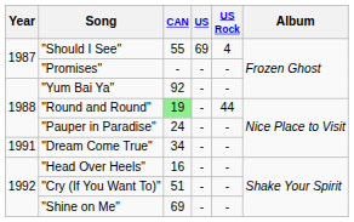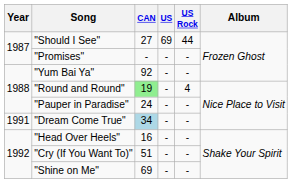 <table class="wikitable">
 <tr>
 <th>Year</th>
 <th>Song</th>
 <th><small><a href='#'>CAN</a></small></th>
 <th><small><a href='#'>US</a></small></th>
 <th><small><a href='#'>US<br>Rock</a></small></th>
 <th>Album</th>
 </tr>
 <tr>
 <td rowspan=2>1987</td>
 <td>"Should I See"</td>
-<td align="center">55</td>
+<td align="center">27</td>
 <td align="center">69</td>
-<td align="center">4</td>
+<td align="center">44</td>
 <td rowspan=3><em>Frozen Ghost</em></td>
 </tr>
 <tr>
 <td>"Promises"</td>
 <td align="center">-</td>
 <td align="center">-</td>
 <td align="center">-</td>
 </tr>
 <tr>
 <td rowspan=3>1988</td>
 <td>"Yum Bai Ya"</td>
 <td align="center">92</td>
 <td align="center">-</td>
 <td align="center">-</td>
 </tr>
 <tr>
 <td>"Round and Round"</td>
 <td align="center" style="background: lightgreen;">19</td>
 <td align="center">-</td>
-<td align="center">44</td>
+<td align="center">4</td>
 <td rowspan=3><em>Nice Place to Visit</em></td>
 </tr>
 <tr>
 <td>"Pauper in Paradise"</td>
 <td align="center">24</td>
 <td align="center">-</td>
 <td align="center">-</td>
 </tr>
 <tr>
 <td>1991</td>
 <td>"Dream Come True"</td>
-<td align="center">34</td>
+<td align="center" style="background: lightblue;">34</td>
 <td align="center">-</td>
 <td align="center">-</td>
 </tr>
 <tr>
 <td rowspan=3>1992</td>
 <td>"Head Over Heels"</td>
 <td align="center">16</td>
 <td align="center">-</td>
 <td align="center">-</td>
 <td rowspan=3><em>Shake Your Spirit</em></td>
 </tr>
 <tr>
 <td>"Cry (If You Want To)"</td>
 <td align="center">51</td>
 <td align="center">-</td>
 <td align="center">-</td>
 </tr>
 <tr>
 <td>"Shine on Me"</td>
 <td align="center">69</td>
 <td align="center">-</td>
 <td align="center">-</td>
 </tr>
 </table>
